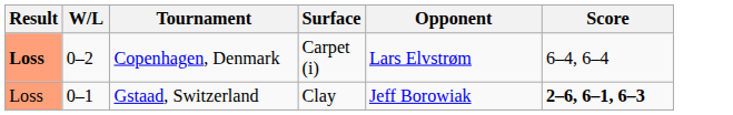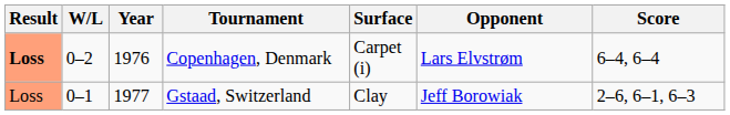 <table class="sortable wikitable">
 <tr>
 <th style="width:40px">Result</th>
 <th style="width:35px" class="unsortable">W/L</th>
+<th style="width:40px">Year</th>
 <th style="width:160px">Tournament</th>
 <th style="width:50px">Surface</th>
 <th style="width:150px">Opponent</th>
 <th style="width:110px" class="unsortable">Score</th>
 </tr>
 <tr>
 <td style="background:#ffa07a;"><strong>Loss</strong></td>
 <td>0–2</td>
+<td>1976</td>
 <td><a href='#'>Copenhagen</a>, Denmark</td>
 <td>Carpet (i)</td>
 <td> <a href='#'>Lars Elvstrøm</a></td>
 <td>6–4, 6–4</td>
 </tr>
 <tr>
 <td style="background:#ffa07a;">Loss</td>
 <td>0–1</td>
+<td>1977</td>
 <td><a href='#'>Gstaad</a>, Switzerland</td>
 <td>Clay</td>
 <td> <a href='#'>Jeff Borowiak</a></td>
-<td><strong>2–6, 6–1, 6–3</strong></td>
+<td>2–6, 6–1, 6–3</td>
 </tr>
 </table>
